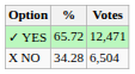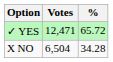 <table class="wikitable">
 <tr>
 <th>Option</th>
+<th>Votes</th>
 <th>%</th>
-<th>Votes</th>
 </tr>
 <tr>
 <td style=background:#bbf8be>✓ YES</td>
+<td style=background:#bbf8be>12,471</td>
 <td style=background:#bbf8be>65.72</td>
-<td style=background:#bbf8be>12,471</td>
 </tr>
 <tr>
 <td>X NO</td>
+<td>6,504</td>
 <td>34.28</td>
-<td>6,504</td>
 </tr>
 </table>
